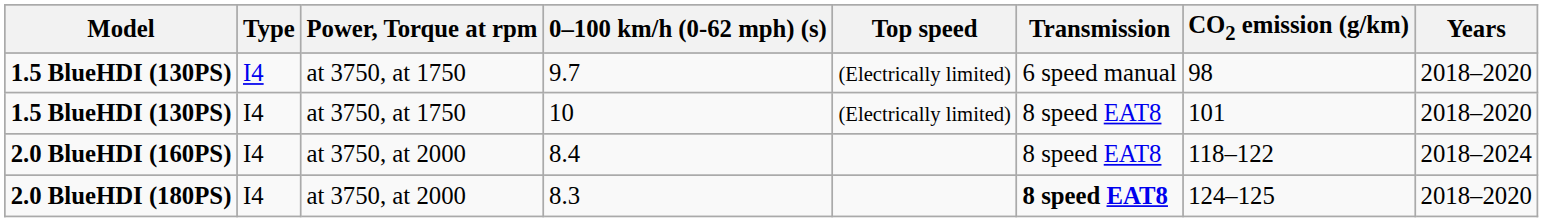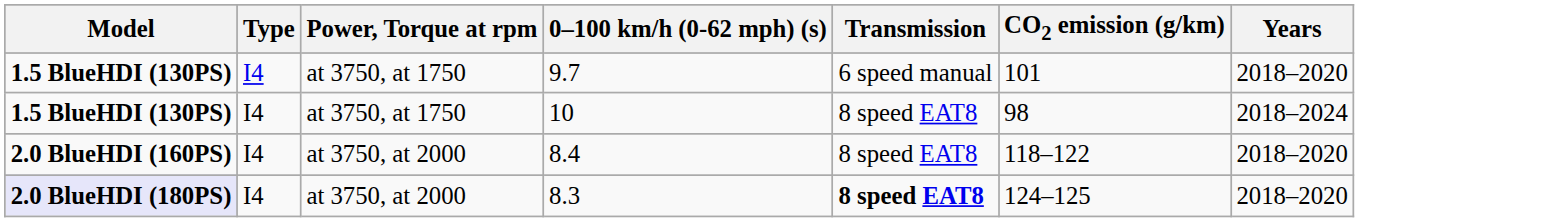 <table class="wikitable collapsible sortable" style="font-size:90%;">
 <tr>
 <th>Model</th>
 <th>Type</th>
 <th>Power, Torque at rpm</th>
 <th>0–100 km/h (0-62 mph) (s)</th>
-<th>Top speed</th>
 <th>Transmission</th>
 <th>CO<sub>2</sub> emission (g/km)</th>
 <th>Years</th>
 </tr>
 <tr>
 <td><strong>1.5 BlueHDI (130PS)</strong></td>
 <td> <a href='#'>I4</a></td>
 <td> at 3750,  at 1750</td>
 <td>9.7</td>
-<td> <small>(Electrically limited)</small></td>
 <td>6 speed manual</td>
-<td>98</td>
+<td>101</td>
 <td>2018–2020</td>
 </tr>
 <tr>
 <td><strong>1.5 BlueHDI (130PS)</strong></td>
 <td> I4</td>
 <td> at 3750,  at 1750</td>
 <td>10</td>
-<td> <small>(Electrically limited)</small></td>
 <td>8 speed <a href='#'>EAT8</a></td>
-<td>101</td>
-<td>2018–2020</td>
+<td>98</td>
+<td>2018–2024</td>
 </tr>
 <tr>
 <td><strong>2.0 BlueHDI (160PS)</strong></td>
 <td> I4</td>
 <td> at 3750,  at 2000</td>
 <td>8.4</td>
-<td></td>
 <td>8 speed <a href='#'>EAT8</a></td>
 <td>118–122</td>
-<td>2018–2024</td>
+<td>2018–2020</td>
 </tr>
 <tr>
-<td><strong>2.0 BlueHDI (180PS)</strong></td>
+<td style="background: lavender;"><strong>2.0 BlueHDI (180PS)</strong></td>
 <td> I4</td>
 <td> at 3750,  at 2000</td>
 <td>8.3</td>
-<td></td>
 <td><strong>8 speed <a href='#'>EAT8</a></strong></td>
 <td>124–125</td>
 <td>2018–2020</td>
 </tr>
 </table>
